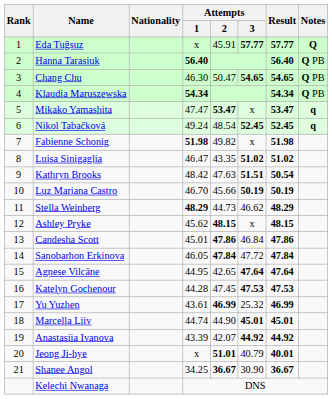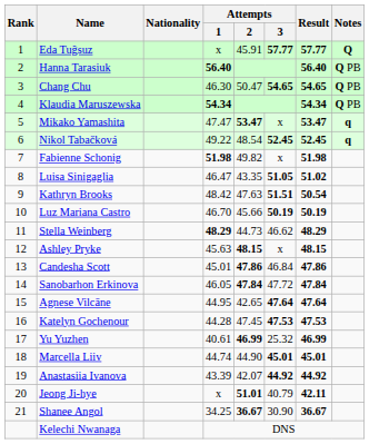 <table class="wikitable sortable" style="text-align:center">
 <tr>
 <th rowspan=2>Rank</th>
 <th rowspan=2>Name</th>
 <th rowspan=2>Nationality</th>
 <th colspan=3>Attempts</th>
 <th rowspan=2>Result</th>
 <th rowspan=2>Notes</th>
 </tr>
 <tr>
 <th>1</th>
 <th>2</th>
 <th>3</th>
 </tr>
 <tr bgcolor=ccffcc>
 <td>1</td>
 <td align=left><a href='#'>Eda Tuğsuz</a></td>
 <td align=left></td>
 <td>x</td>
 <td>45.91</td>
 <td><strong>57.77</strong></td>
 <td><strong>57.77</strong></td>
 <td><strong>Q</strong></td>
 </tr>
 <tr bgcolor=ccffcc>
 <td>2</td>
 <td align=left><a href='#'>Hanna Tarasiuk</a></td>
 <td align=left></td>
 <td><strong>56.40</strong></td>
 <td colspan=2></td>
 <td><strong>56.40</strong></td>
 <td><strong>Q</strong> PB</td>
 </tr>
 <tr bgcolor=ccffcc>
 <td>3</td>
 <td align=left><a href='#'>Chang Chu</a></td>
 <td align=left></td>
 <td>46.30</td>
 <td>50.47</td>
 <td><strong>54.65</strong></td>
 <td><strong>54.65</strong></td>
 <td><strong>Q</strong> PB</td>
 </tr>
 <tr bgcolor=ccffcc>
 <td>4</td>
 <td align=left><a href='#'>Klaudia Maruszewska</a></td>
 <td align=left></td>
 <td><strong>54.34</strong></td>
 <td colspan=2></td>
 <td><strong>54.34</strong></td>
 <td><strong>Q</strong> PB</td>
 </tr>
 <tr bgcolor=ddffdd>
 <td>5</td>
 <td align=left><a href='#'>Mikako Yamashita</a></td>
 <td align=left></td>
 <td>47.47</td>
 <td><strong>53.47</strong></td>
 <td>x</td>
 <td><strong>53.47</strong></td>
 <td><strong>q</strong></td>
 </tr>
 <tr bgcolor=ddffdd>
 <td>6</td>
 <td align=left><a href='#'>Nikol Tabačková</a></td>
 <td align=left></td>
-<td>49.24</td>
+<td>49.22</td>
 <td>48.54</td>
 <td><strong>52.45</strong></td>
 <td><strong>52.45</strong></td>
 <td><strong>q</strong></td>
 </tr>
 <tr>
 <td>7</td>
 <td align=left><a href='#'>Fabienne Schonig</a></td>
 <td align=left></td>
 <td><strong>51.98</strong></td>
 <td>49.82</td>
 <td>x</td>
 <td><strong>51.98</strong></td>
 <td></td>
 </tr>
 <tr>
 <td>8</td>
 <td align=left><a href='#'>Luisa Sinigaglia</a></td>
 <td align=left></td>
 <td>46.47</td>
 <td>43.35</td>
-<td><strong>51.02</strong></td>
+<td><strong>51.05</strong></td>
 <td><strong>51.02</strong></td>
 <td></td>
 </tr>
 <tr>
 <td>9</td>
 <td align=left><a href='#'>Kathryn Brooks</a></td>
 <td align=left></td>
 <td>48.42</td>
 <td>47.63</td>
 <td><strong>51.51</strong></td>
 <td><strong>50.54</strong></td>
 <td></td>
 </tr>
 <tr>
 <td>10</td>
 <td align=left><a href='#'>Luz Mariana Castro</a></td>
 <td align=left></td>
 <td>46.70</td>
 <td>45.66</td>
 <td><strong>50.19</strong></td>
 <td><strong>50.19</strong></td>
 <td></td>
 </tr>
 <tr>
 <td>11</td>
 <td align=left><a href='#'>Stella Weinberg</a></td>
 <td align=left></td>
 <td><strong>48.29</strong></td>
 <td>44.73</td>
 <td>46.62</td>
 <td><strong>48.29</strong></td>
 <td></td>
 </tr>
 <tr>
 <td>12</td>
 <td align=left><a href='#'>Ashley Pryke</a></td>
 <td align=left></td>
-<td>45.62</td>
+<td>45.63</td>
 <td><strong>48.15</strong></td>
 <td>x</td>
 <td><strong>48.15</strong></td>
 <td></td>
 </tr>
 <tr>
 <td>13</td>
 <td align=left><a href='#'>Candesha Scott</a></td>
 <td align=left></td>
 <td>45.01</td>
 <td><strong>47.86</strong></td>
 <td>46.84</td>
 <td><strong>47.86</strong></td>
 <td></td>
 </tr>
 <tr>
 <td>14</td>
 <td align=left><a href='#'>Sanobarhon Erkinova</a></td>
 <td align=left></td>
 <td>46.05</td>
 <td><strong>47.84</strong></td>
 <td>47.72</td>
 <td><strong>47.84</strong></td>
 <td></td>
 </tr>
 <tr>
 <td>15</td>
 <td align=left><a href='#'>Agnese Vilcāne</a></td>
 <td align=left></td>
 <td>44.95</td>
 <td>42.65</td>
 <td><strong>47.64</strong></td>
 <td><strong>47.64</strong></td>
 <td></td>
 </tr>
 <tr>
 <td>16</td>
 <td align=left><a href='#'>Katelyn Gochenour</a></td>
 <td align=left></td>
 <td>44.28</td>
 <td>47.45</td>
 <td><strong>47.53</strong></td>
 <td><strong>47.53</strong></td>
 <td></td>
 </tr>
 <tr>
 <td>17</td>
 <td align=left><a href='#'>Yu Yuzhen</a></td>
 <td align=left></td>
-<td>43.61</td>
+<td>40.61</td>
 <td><strong>46.99</strong></td>
 <td>25.32</td>
 <td><strong>46.99</strong></td>
 <td></td>
 </tr>
 <tr>
 <td>18</td>
 <td align=left><a href='#'>Marcella Liiv</a></td>
 <td align=left></td>
 <td>44.74</td>
 <td>44.90</td>
 <td><strong>45.01</strong></td>
 <td><strong>45.01</strong></td>
 <td></td>
 </tr>
 <tr>
 <td>19</td>
 <td align=left><a href='#'>Anastasiia Ivanova</a></td>
 <td align=left></td>
 <td>43.39</td>
 <td>42.07</td>
 <td><strong>44.92</strong></td>
 <td><strong>44.92</strong></td>
 <td></td>
 </tr>
 <tr>
 <td>20</td>
 <td align=left><a href='#'>Jeong Ji-hye</a></td>
 <td align=left></td>
 <td>x</td>
 <td><strong>51.01</strong></td>
 <td>40.79</td>
-<td><strong>40.01</strong></td>
+<td><strong>42.11</strong></td>
 <td></td>
 </tr>
 <tr>
 <td>21</td>
 <td align=left><a href='#'>Shanee Angol</a></td>
 <td align=left></td>
 <td>34.25</td>
 <td><strong>36.67</strong></td>
 <td>30.90</td>
 <td><strong>36.67</strong></td>
 <td></td>
 </tr>
 <tr>
 <td></td>
 <td align=left><a href='#'>Kelechi Nwanaga</a></td>
 <td align=left></td>
 <td colspan=5>DNS</td>
 </tr>
 </table>
